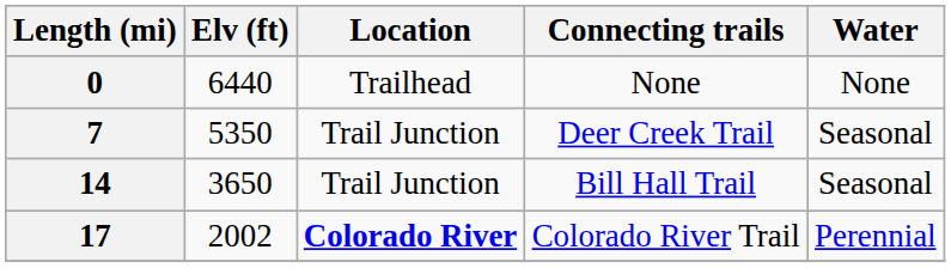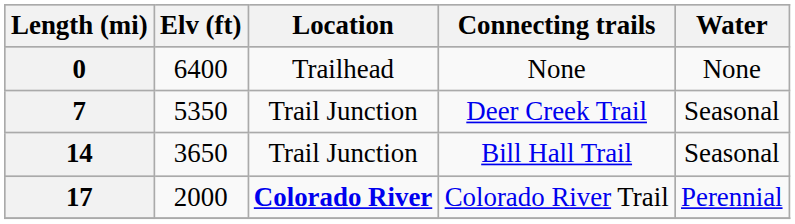 <table class="wikitable" style="text-align:center">
 <tr>
 <th>Length (mi)</th>
 <th>Elv (ft)</th>
 <th>Location</th>
 <th>Connecting trails</th>
 <th>Water</th>
 </tr>
 <tr>
 <th>0</th>
-<td>6440</td>
+<td>6400</td>
 <td>Trailhead</td>
 <td>None</td>
 <td>None</td>
 </tr>
 <tr>
 <th>7</th>
 <td>5350</td>
 <td>Trail Junction</td>
 <td><a href='#'>Deer Creek Trail</a></td>
 <td>Seasonal</td>
 </tr>
 <tr>
 <th>14</th>
 <td>3650</td>
 <td>Trail Junction</td>
 <td><a href='#'>Bill Hall Trail</a></td>
 <td>Seasonal</td>
 </tr>
 <tr>
 <th>17</th>
-<td>2002</td>
+<td>2000</td>
 <td><strong><a href='#'>Colorado River</a></strong></td>
 <td><a href='#'>Colorado River</a> Trail</td>
 <td><a href='#'>Perennial</a></td>
 </tr>
 <tr>
 </tr>
 </table>
